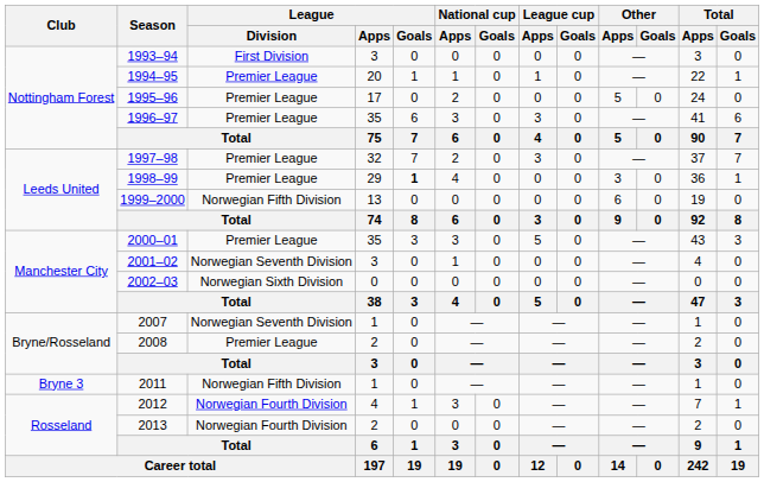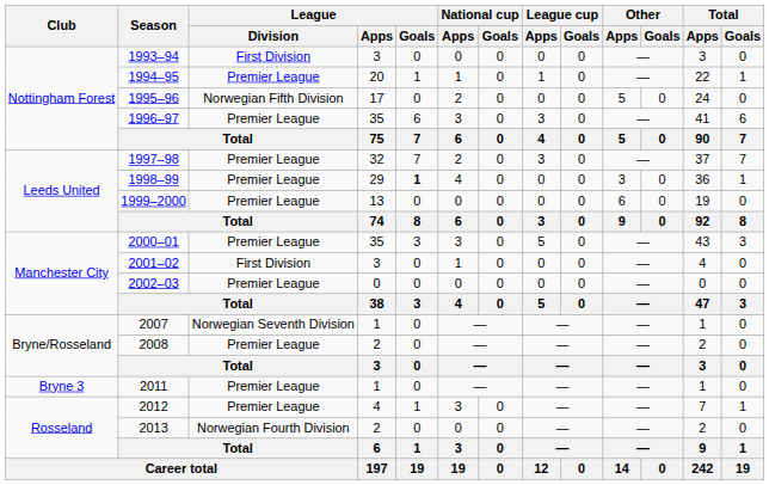 <table class="wikitable" style="text-align: center;">
 <tr>
 <th rowspan="2">Club</th>
 <th rowspan="2">Season</th>
 <th colspan="3">League</th>
 <th colspan="2">National cup</th>
 <th colspan="2">League cup</th>
 <th colspan="2">Other</th>
 <th colspan="2">Total</th>
 </tr>
 <tr>
 <th>Division</th>
 <th>Apps</th>
 <th>Goals</th>
 <th>Apps</th>
 <th>Goals</th>
 <th>Apps</th>
 <th>Goals</th>
 <th>Apps</th>
 <th>Goals</th>
 <th>Apps</th>
 <th>Goals</th>
 </tr>
 <tr>
 <td rowspan="5"><a href='#'>Nottingham Forest</a></td>
 <td><a href='#'>1993–94</a></td>
 <td><a href='#'>First Division</a></td>
 <td>3</td>
 <td>0</td>
 <td>0</td>
 <td>0</td>
 <td>0</td>
 <td>0</td>
 <td colspan="2">—</td>
 <td>3</td>
 <td>0</td>
 </tr>
 <tr>
 <td><a href='#'>1994–95</a></td>
 <td><a href='#'>Premier League</a></td>
 <td>20</td>
 <td>1</td>
 <td>1</td>
 <td>0</td>
 <td>1</td>
 <td>0</td>
 <td colspan="2">—</td>
 <td>22</td>
 <td>1</td>
 </tr>
 <tr>
 <td><a href='#'>1995–96</a></td>
-<td>Premier League</td>
+<td>Norwegian Fifth Division</td>
 <td>17</td>
 <td>0</td>
 <td>2</td>
 <td>0</td>
 <td>0</td>
 <td>0</td>
 <td>5</td>
 <td>0</td>
 <td>24</td>
 <td>0</td>
 </tr>
 <tr>
 <td><a href='#'>1996–97</a></td>
 <td>Premier League</td>
 <td>35</td>
 <td>6</td>
 <td>3</td>
 <td>0</td>
 <td>3</td>
 <td>0</td>
 <td colspan="2">—</td>
 <td>41</td>
 <td>6</td>
 </tr>
 <tr>
 <th colspan="2">Total</th>
 <th>75</th>
 <th>7</th>
 <th>6</th>
 <th>0</th>
 <th>4</th>
 <th>0</th>
 <th>5</th>
 <th>0</th>
 <th>90</th>
 <th>7</th>
 </tr>
 <tr>
 <td rowspan="4"><a href='#'>Leeds United</a></td>
 <td><a href='#'>1997–98</a></td>
 <td>Premier League</td>
 <td>32</td>
 <td>7</td>
 <td>2</td>
 <td>0</td>
 <td>3</td>
 <td>0</td>
 <td colspan="2">—</td>
 <td>37</td>
 <td>7</td>
 </tr>
 <tr>
 <td><a href='#'>1998–99</a></td>
 <td>Premier League</td>
 <td>29</td>
 <td><strong>1</strong></td>
 <td>4</td>
 <td>0</td>
 <td>0</td>
 <td>0</td>
 <td>3</td>
 <td>0</td>
 <td>36</td>
 <td>1</td>
 </tr>
 <tr>
 <td><a href='#'>1999–2000</a></td>
-<td>Norwegian Fifth Division</td>
+<td>Premier League</td>
 <td>13</td>
 <td>0</td>
 <td>0</td>
 <td>0</td>
 <td>0</td>
 <td>0</td>
 <td>6</td>
 <td>0</td>
 <td>19</td>
 <td>0</td>
 </tr>
 <tr>
 <th colspan="2">Total</th>
 <th>74</th>
 <th>8</th>
 <th>6</th>
 <th>0</th>
 <th>3</th>
 <th>0</th>
 <th>9</th>
 <th>0</th>
 <th>92</th>
 <th>8</th>
 </tr>
 <tr>
 <td rowspan="4"><a href='#'>Manchester City</a></td>
 <td><a href='#'>2000–01</a></td>
 <td>Premier League</td>
 <td>35</td>
 <td>3</td>
 <td>3</td>
 <td>0</td>
 <td>5</td>
 <td>0</td>
 <td colspan="2">—</td>
 <td>43</td>
 <td>3</td>
 </tr>
 <tr>
 <td><a href='#'>2001–02</a></td>
-<td>Norwegian Seventh Division</td>
+<td>First Division</td>
 <td>3</td>
 <td>0</td>
 <td>1</td>
 <td>0</td>
 <td>0</td>
 <td>0</td>
 <td colspan="2">—</td>
 <td>4</td>
 <td>0</td>
 </tr>
 <tr>
 <td><a href='#'>2002–03</a></td>
-<td>Norwegian Sixth Division</td>
+<td>Premier League</td>
 <td>0</td>
 <td>0</td>
 <td>0</td>
 <td>0</td>
 <td>0</td>
 <td>0</td>
 <td colspan="2">—</td>
 <td>0</td>
 <td>0</td>
 </tr>
 <tr>
 <th colspan="2">Total</th>
 <th>38</th>
 <th>3</th>
 <th>4</th>
 <th>0</th>
 <th>5</th>
 <th>0</th>
 <th colspan="2">—</th>
 <th>47</th>
 <th>3</th>
 </tr>
 <tr>
 <td rowspan="3">Bryne/Rosseland</td>
 <td>2007</td>
 <td>Norwegian Seventh Division</td>
 <td>1</td>
 <td>0</td>
 <td colspan="2">—</td>
 <td colspan="2">—</td>
 <td colspan="2">—</td>
 <td>1</td>
 <td>0</td>
 </tr>
 <tr>
 <td>2008</td>
 <td>Premier League</td>
 <td>2</td>
 <td>0</td>
 <td colspan="2">—</td>
 <td colspan="2">—</td>
 <td colspan="2">—</td>
 <td>2</td>
 <td>0</td>
 </tr>
 <tr>
 <th colspan="2">Total</th>
 <th>3</th>
 <th>0</th>
 <th colspan="2">—</th>
 <th colspan="2">—</th>
 <th colspan="2">—</th>
 <th>3</th>
 <th>0</th>
 </tr>
 <tr>
 <td><a href='#'>Bryne 3</a></td>
 <td>2011</td>
-<td>Norwegian Fifth Division</td>
+<td>Premier League</td>
 <td>1</td>
 <td>0</td>
 <td colspan="2">—</td>
 <td colspan="2">—</td>
 <td colspan="2">—</td>
 <td>1</td>
 <td>0</td>
 </tr>
 <tr>
 <td rowspan="3"><a href='#'>Rosseland</a></td>
 <td>2012</td>
-<td><a href='#'>Norwegian Fourth Division</a></td>
+<td>Premier League</td>
 <td>4</td>
 <td>1</td>
 <td>3</td>
 <td>0</td>
 <td colspan="2">—</td>
 <td colspan="2">—</td>
 <td>7</td>
 <td>1</td>
 </tr>
 <tr>
 <td>2013</td>
 <td>Norwegian Fourth Division</td>
 <td>2</td>
 <td>0</td>
 <td>0</td>
 <td>0</td>
 <td colspan="2">—</td>
 <td colspan="2">—</td>
 <td>2</td>
 <td>0</td>
 </tr>
 <tr>
 <th colspan="2">Total</th>
 <th>6</th>
 <th>1</th>
 <th>3</th>
 <th>0</th>
 <th colspan="2">—</th>
 <th colspan="2">—</th>
 <th>9</th>
 <th>1</th>
 </tr>
 <tr>
 <th colspan="3">Career total</th>
 <th>197</th>
 <th>19</th>
 <th>19</th>
 <th>0</th>
 <th>12</th>
 <th>0</th>
 <th>14</th>
 <th>0</th>
 <th>242</th>
 <th>19</th>
 </tr>
 </table>
